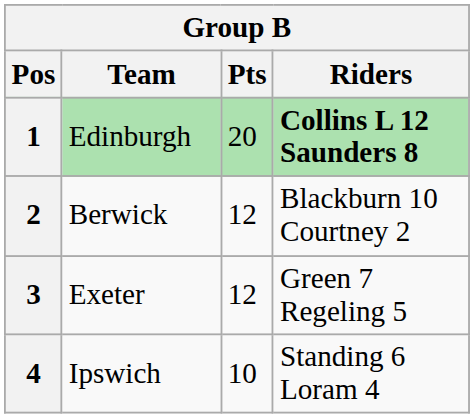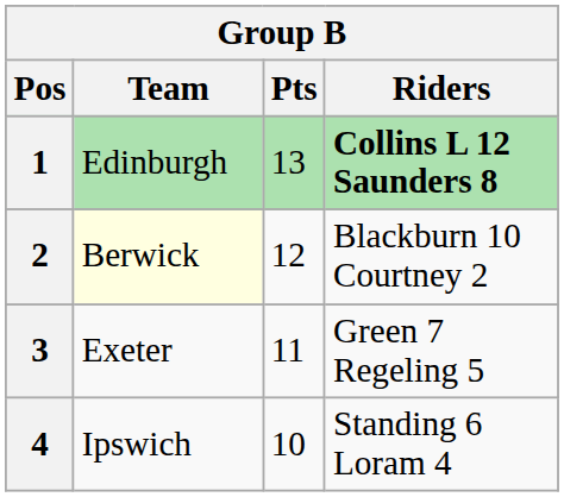 <table class="wikitable">
 <tr>
 <th colspan="4">Group B</th>
 </tr>
 <tr>
 <th width=20>Pos</th>
 <th width=80>Team</th>
 <th width=20>Pts</th>
 <th width=100>Riders</th>
 </tr>
 <tr style="background:#ACE1AF;">
 <th>1</th>
 <td>Edinburgh</td>
-<td>20</td>
+<td>13</td>
 <td><strong>Collins L 12<br>Saunders 8</strong></td>
 </tr>
 <tr>
 <th>2</th>
-<td>Berwick</td>
+<td style="background: lightyellow;">Berwick</td>
 <td>12</td>
 <td>Blackburn 10<br>Courtney 2</td>
 </tr>
 <tr>
 <th>3</th>
 <td>Exeter</td>
-<td>12</td>
+<td>11</td>
 <td>Green 7<br>Regeling 5</td>
 </tr>
 <tr>
 <th>4</th>
 <td>Ipswich</td>
 <td>10</td>
 <td>Standing 6<br>Loram 4</td>
 </tr>
 </table>
